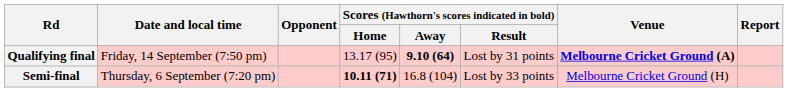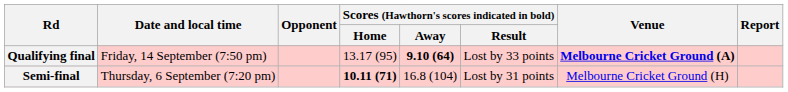 <table class="wikitable" style="text-align:center">
 <tr>
 <th rowspan="2">Rd</th>
 <th rowspan="2">Date and local time</th>
 <th rowspan="2">Opponent</th>
 <th colspan="3">Scores <small>(Hawthorn's scores indicated in bold)</small></th>
 <th rowspan="2">Venue</th>
 <th rowspan="2">Report</th>
 </tr>
 <tr>
 <th>Home</th>
 <th>Away</th>
 <th>Result</th>
 </tr>
 <tr style="background:#fcc;">
 <th>Qualifying final</th>
 <td align=left>Friday, 14 September (7:50 pm)</td>
 <td align=left></td>
 <td>13.17 (95)</td>
 <td><strong>9.10 (64)</strong></td>
-<td>Lost by 31 points</td>
+<td>Lost by 33 points</td>
 <td><strong><a href='#'>Melbourne Cricket Ground</a> (A)</strong></td>
 <td></td>
 </tr>
 <tr style="background:#fcc;">
 <th>Semi-final</th>
 <td align=left>Thursday, 6 September (7:20 pm)</td>
 <td align=left></td>
 <td><strong>10.11 (71)</strong></td>
 <td>16.8 (104)</td>
-<td>Lost by 33 points</td>
+<td>Lost by 31 points</td>
 <td><a href='#'>Melbourne Cricket Ground</a> (H)</td>
 <td></td>
 </tr>
 </table>
